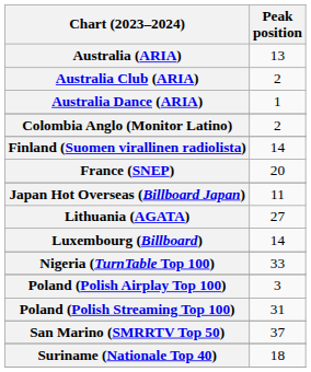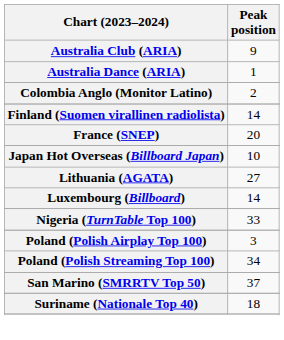 <table class="wikitable sortable plainrowheaders" style="text-align:center">
 <tr>
 <th scope="col">Chart (2023–2024)</th>
 <th scope="col">Peak<br>position</th>
 </tr>
 <tr>
-<th scope="row">Australia (<a href='#'>ARIA</a>)</th>
-<td>13</td>
-</tr>
-<tr>
 <th scope="row"><a href='#'>Australia Club</a> (<a href='#'>ARIA</a>)</th>
-<td>2</td>
+<td>9</td>
 </tr>
 <tr>
 <th scope="row"><a href='#'>Australia Dance</a> (<a href='#'>ARIA</a>)</th>
 <td>1</td>
 </tr>
 <tr>
 </tr>
 <tr>
 </tr>
 <tr>
 </tr>
 <tr>
 </tr>
 <tr>
 <th scope="row">Colombia Anglo (Monitor Latino)</th>
 <td>2</td>
 </tr>
 <tr>
 </tr>
 <tr>
 </tr>
 <tr>
 </tr>
 <tr>
 <th scope="row">Finland (<a href='#'>Suomen virallinen radiolista</a>)</th>
 <td>14</td>
 </tr>
 <tr>
 <th scope="row">France (<a href='#'>SNEP</a>)</th>
 <td>20</td>
 </tr>
 <tr>
 </tr>
 <tr>
 </tr>
 <tr>
 </tr>
 <tr>
 </tr>
 <tr>
 </tr>
 <tr>
 </tr>
 <tr>
 <th scope="row">Japan Hot Overseas (<em><a href='#'>Billboard Japan</a></em>)</th>
-<td>11</td>
+<td>10</td>
 </tr>
 <tr>
 <th scope="row">Lithuania (<a href='#'>AGATA</a>)</th>
 <td>27</td>
 </tr>
 <tr>
 <th scope="row">Luxembourg (<em><a href='#'>Billboard</a></em>)</th>
 <td>14</td>
 </tr>
 <tr>
 </tr>
 <tr>
 </tr>
 <tr>
 </tr>
 <tr>
 <th scope="row">Nigeria (<a href='#'><em>TurnTable</em> Top 100</a>)</th>
 <td>33</td>
 </tr>
 <tr>
 </tr>
 <tr>
 <th scope="row">Poland (<a href='#'>Polish Airplay Top 100</a>)</th>
 <td>3</td>
 </tr>
 <tr>
 <th scope="row">Poland (<a href='#'>Polish Streaming Top 100</a>)</th>
-<td>31</td>
+<td>34</td>
 </tr>
 <tr>
 </tr>
 <tr>
 </tr>
 <tr>
 <th scope="row">San Marino (<a href='#'>SMRRTV Top 50</a>)</th>
 <td>37</td>
 </tr>
 <tr>
 </tr>
 <tr>
 </tr>
 <tr>
 <th scope="row">Suriname (<a href='#'>Nationale Top 40</a>)</th>
 <td>18</td>
 </tr>
 <tr>
 </tr>
 <tr>
 </tr>
 <tr>
 </tr>
 <tr>
 </tr>
 <tr>
 </tr>
 <tr>
 </tr>
 </table>
